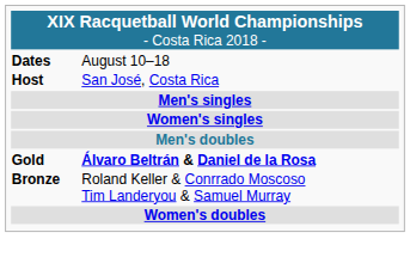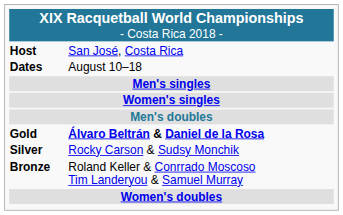 <table class="infobox" style="font-size: 90%; width: 28em;">
 <tr>
 <td colspan="2" style="background: #227799; text-align: center; color:#ffffff;"><big><strong>XIX Racquetball World Championships</strong></big><br>- Costa Rica 2018 -</td>
 </tr>
 <tr style="vertical-align:top;">
+<td><strong>Host</strong></td>
+<td> <a href='#'>San José</a>,  <a href='#'>Costa Rica</a></td>
+</tr>
+<tr style="vertical-align:top;">
 <td><strong>Dates</strong></td>
 <td>August 10–18</td>
-</tr>
-<tr style="vertical-align:top;">
-<td><strong>Host</strong></td>
-<td> <a href='#'>San José</a>,  <a href='#'>Costa Rica</a></td>
 </tr>
 <tr style="vertical-align:top;">
 <td colspan="2" style="background: #dfdfdf; text-align: center; color:#227799;"><strong><a href='#'>Men's singles</a></strong></td>
 </tr>
 <tr style="vertical-align:top;">
 <td colspan="2" style="background: #dfdfdf; text-align: center; color:#227799;"><strong><a href='#'>Women's singles</a></strong></td>
 </tr>
 <tr style="vertical-align:top;">
 <td colspan="2" style="background: #dfdfdf; text-align: center; color:#227799;"><strong>Men's doubles</strong></td>
 </tr>
 <tr style="vertical-align:top;">
 <td><strong>Gold</strong> </td>
 <td><strong> <a href='#'>Álvaro Beltrán</a> & <a href='#'>Daniel de la Rosa</a></strong></td>
 </tr>
 <tr>
+<td><strong>Silver</strong> </td>
+<td> <a href='#'>Rocky Carson</a> & <a href='#'>Sudsy Monchik</a></td>
+</tr>
+<tr>
 <td><strong>Bronze</strong> </td>
 <td> Roland Keller & <a href='#'>Conrrado Moscoso</a><br> <a href='#'>Tim Landeryou</a> & <a href='#'>Samuel Murray</a></td>
 </tr>
 <tr style="vertical-align:top;">
 <td colspan="2" style="background: #dfdfdf; text-align: center; color:#227799;"><strong><a href='#'>Women's doubles</a></strong></td>
 </tr>
 <tr style="vertical-align:top;">
 </tr>
 </table>
